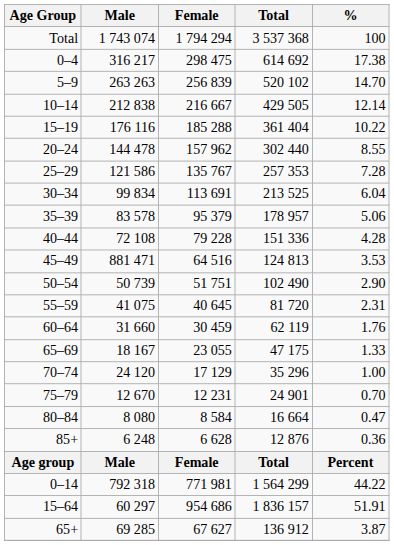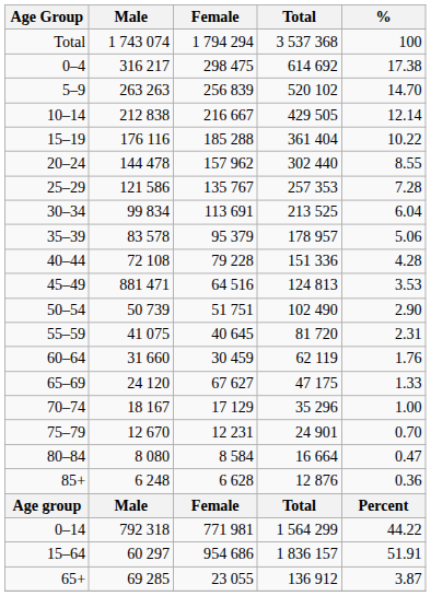 <table class="wikitable">
 <tr>
 <th width="80pt">Age Group</th>
 <th width="80pt">Male</th>
 <th width="80pt">Female</th>
 <th width="80pt">Total</th>
 <th width="80pt">%</th>
 </tr>
 <tr>
 <td align="right">Total</td>
 <td align="right">1 743 074</td>
 <td align="right">1 794 294</td>
 <td align="right">3 537 368</td>
 <td align="right">100</td>
 </tr>
 <tr>
 <td align="right">0–4</td>
 <td align="right">316 217</td>
 <td align="right">298 475</td>
 <td align="right">614 692</td>
 <td align="right">17.38</td>
 </tr>
 <tr>
 <td align="right">5–9</td>
 <td align="right">263 263</td>
 <td align="right">256 839</td>
 <td align="right">520 102</td>
 <td align="right">14.70</td>
 </tr>
 <tr>
 <td align="right">10–14</td>
 <td align="right">212 838</td>
 <td align="right">216 667</td>
 <td align="right">429 505</td>
 <td align="right">12.14</td>
 </tr>
 <tr>
 <td align="right">15–19</td>
 <td align="right">176 116</td>
 <td align="right">185 288</td>
 <td align="right">361 404</td>
 <td align="right">10.22</td>
 </tr>
 <tr>
 <td align="right">20–24</td>
 <td align="right">144 478</td>
 <td align="right">157 962</td>
 <td align="right">302 440</td>
 <td align="right">8.55</td>
 </tr>
 <tr>
 <td align="right">25–29</td>
 <td align="right">121 586</td>
 <td align="right">135 767</td>
 <td align="right">257 353</td>
 <td align="right">7.28</td>
 </tr>
 <tr>
 <td align="right">30–34</td>
 <td align="right">99 834</td>
 <td align="right">113 691</td>
 <td align="right">213 525</td>
 <td align="right">6.04</td>
 </tr>
 <tr>
 <td align="right">35–39</td>
 <td align="right">83 578</td>
 <td align="right">95 379</td>
 <td align="right">178 957</td>
 <td align="right">5.06</td>
 </tr>
 <tr>
 <td align="right">40–44</td>
 <td align="right">72 108</td>
 <td align="right">79 228</td>
 <td align="right">151 336</td>
 <td align="right">4.28</td>
 </tr>
 <tr>
 <td align="right">45–49</td>
 <td align="right">881 471</td>
 <td align="right">64 516</td>
 <td align="right">124 813</td>
 <td align="right">3.53</td>
 </tr>
 <tr>
 <td align="right">50–54</td>
 <td align="right">50 739</td>
 <td align="right">51 751</td>
 <td align="right">102 490</td>
 <td align="right">2.90</td>
 </tr>
 <tr>
 <td align="right">55–59</td>
 <td align="right">41 075</td>
 <td align="right">40 645</td>
 <td align="right">81 720</td>
 <td align="right">2.31</td>
 </tr>
 <tr>
 <td align="right">60–64</td>
 <td align="right">31 660</td>
 <td align="right">30 459</td>
 <td align="right">62 119</td>
 <td align="right">1.76</td>
 </tr>
 <tr>
 <td align="right">65–69</td>
-<td align="right">18 167</td>
-<td align="right">23 055</td>
+<td align="right">24 120</td>
+<td align="right">67 627</td>
 <td align="right">47 175</td>
 <td align="right">1.33</td>
 </tr>
 <tr>
 <td align="right">70–74</td>
-<td align="right">24 120</td>
+<td align="right">18 167</td>
 <td align="right">17 129</td>
 <td align="right">35 296</td>
 <td align="right">1.00</td>
 </tr>
 <tr>
 <td align="right">75–79</td>
 <td align="right">12 670</td>
 <td align="right">12 231</td>
 <td align="right">24 901</td>
 <td align="right">0.70</td>
 </tr>
 <tr>
 <td align="right">80–84</td>
 <td align="right">8 080</td>
 <td align="right">8 584</td>
 <td align="right">16 664</td>
 <td align="right">0.47</td>
 </tr>
 <tr>
 <td align="right">85+</td>
 <td align="right">6 248</td>
 <td align="right">6 628</td>
 <td align="right">12 876</td>
 <td align="right">0.36</td>
 </tr>
 <tr>
 <th width="50">Age group</th>
 <th width="80pt">Male</th>
 <th width="80">Female</th>
 <th width="80">Total</th>
 <th width="50">Percent</th>
 </tr>
 <tr>
 <td align="right">0–14</td>
 <td align="right">792 318</td>
 <td align="right">771 981</td>
 <td align="right">1 564 299</td>
 <td align="right">44.22</td>
 </tr>
 <tr>
 <td align="right">15–64</td>
 <td align="right">60 297</td>
 <td align="right">954 686</td>
 <td align="right">1 836 157</td>
 <td align="right">51.91</td>
 </tr>
 <tr>
 <td align="right">65+</td>
 <td align="right">69 285</td>
-<td align="right">67 627</td>
+<td align="right">23 055</td>
 <td align="right">136 912</td>
 <td align="right">3.87</td>
 </tr>
 <tr>
 </tr>
 </table>
